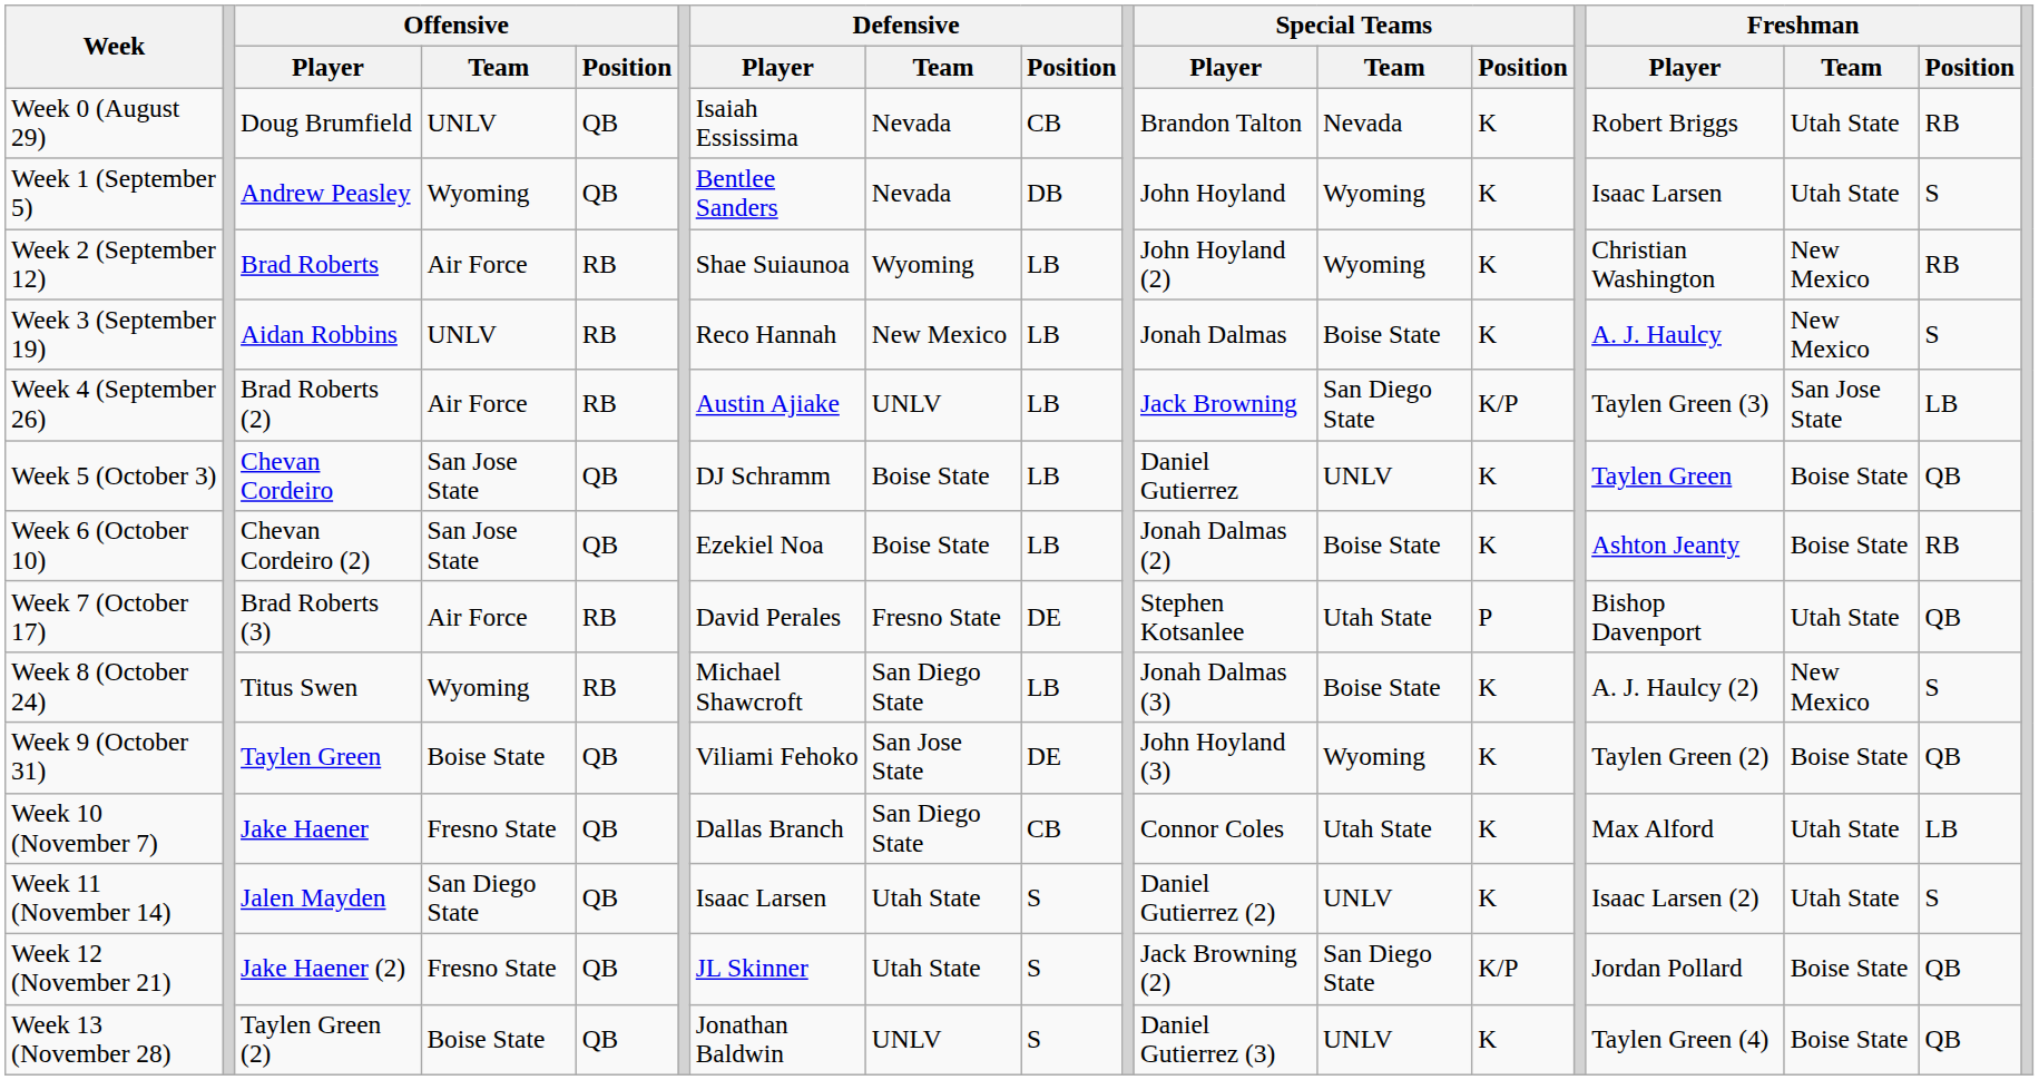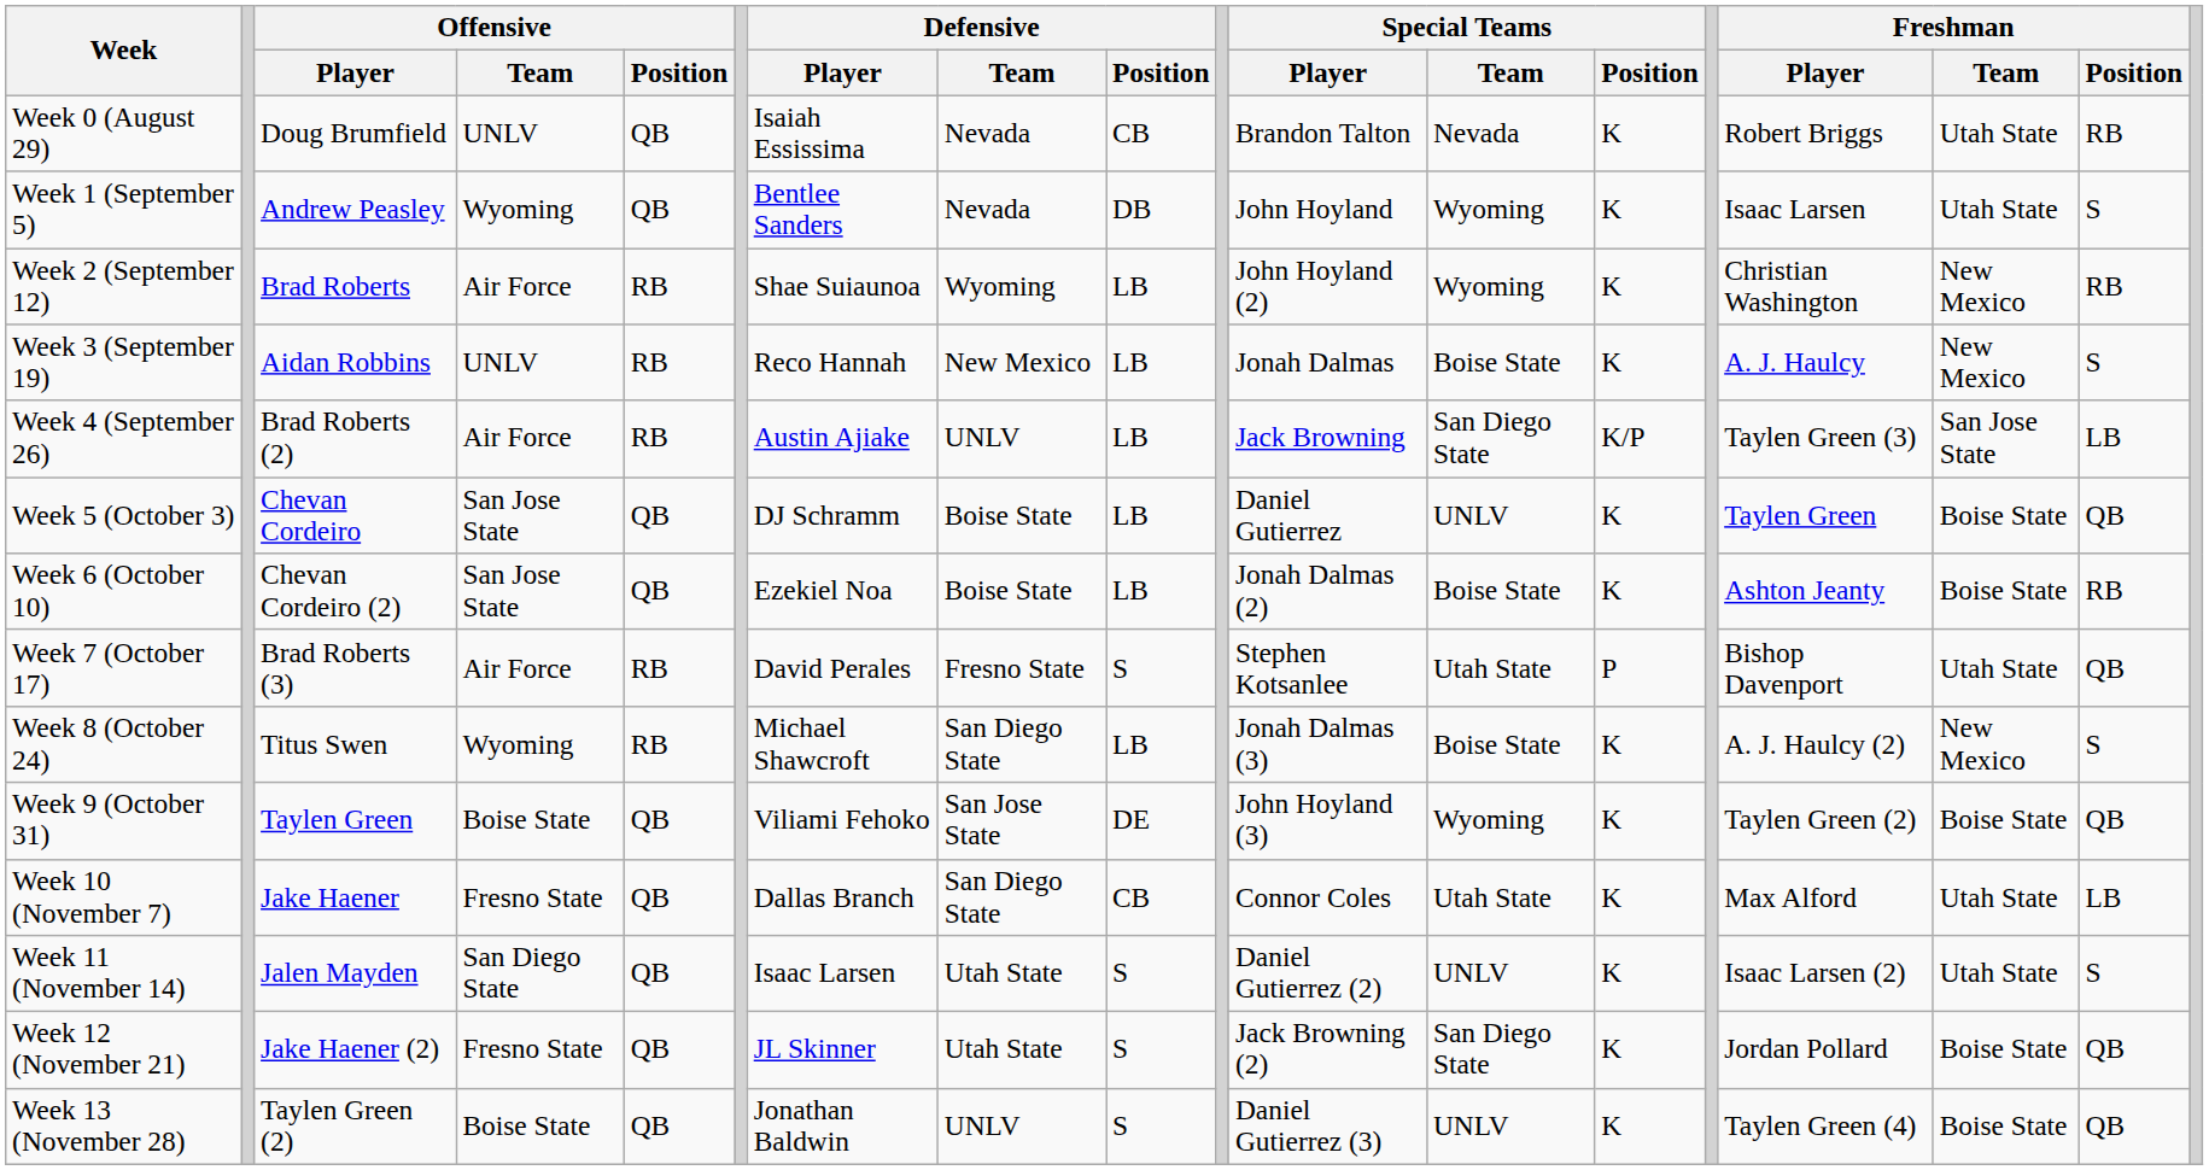 <table class="wikitable" border="1">
 <tr>
 <th rowspan="2">Week</th>
 <th rowspan="16" style="background-color:lightgrey;"></th>
 <th colspan="3">Offensive</th>
 <th rowspan="16" style="background-color:lightgrey;"></th>
 <th colspan="3">Defensive</th>
 <th rowspan="16" style="background-color:lightgrey;"></th>
 <th colspan="3">Special Teams</th>
 <th rowspan="16" style="background-color:lightgrey;"></th>
 <th colspan="3">Freshman</th>
 <th rowspan="16" style="background-color:lightgrey;"></th>
 </tr>
 <tr>
 <th>Player</th>
 <th>Team</th>
 <th>Position</th>
 <th>Player</th>
 <th>Team</th>
 <th>Position</th>
 <th>Player</th>
 <th>Team</th>
 <th>Position</th>
 <th>Player</th>
 <th>Team</th>
 <th>Position</th>
 </tr>
 <tr>
 <td>Week 0 (August 29)</td>
 <td>Doug Brumfield</td>
 <td>UNLV</td>
 <td>QB</td>
 <td>Isaiah Essissima</td>
 <td>Nevada</td>
 <td>CB</td>
 <td>Brandon Talton</td>
 <td>Nevada</td>
 <td>K</td>
 <td>Robert Briggs</td>
 <td>Utah State</td>
 <td>RB</td>
 </tr>
 <tr>
 <td>Week 1 (September 5)</td>
 <td><a href='#'>Andrew Peasley</a></td>
 <td>Wyoming</td>
 <td>QB</td>
 <td><a href='#'>Bentlee Sanders</a></td>
 <td>Nevada</td>
 <td>DB</td>
 <td>John Hoyland</td>
 <td>Wyoming</td>
 <td>K</td>
 <td>Isaac Larsen</td>
 <td>Utah State</td>
 <td>S</td>
 </tr>
 <tr>
 <td>Week 2 (September 12)</td>
 <td><a href='#'>Brad Roberts</a></td>
 <td>Air Force</td>
 <td>RB</td>
 <td>Shae Suiaunoa</td>
 <td>Wyoming</td>
 <td>LB</td>
 <td>John Hoyland (2)</td>
 <td>Wyoming</td>
 <td>K</td>
 <td>Christian Washington</td>
 <td>New Mexico</td>
 <td>RB</td>
 </tr>
 <tr>
 <td>Week 3 (September 19)</td>
 <td><a href='#'>Aidan Robbins</a></td>
 <td>UNLV</td>
 <td>RB</td>
 <td>Reco Hannah</td>
 <td>New Mexico</td>
 <td>LB</td>
 <td>Jonah Dalmas</td>
 <td>Boise State</td>
 <td>K</td>
 <td><a href='#'>A. J. Haulcy</a></td>
 <td>New Mexico</td>
 <td>S</td>
 </tr>
 <tr>
 <td>Week 4 (September 26)</td>
 <td>Brad Roberts (2)</td>
 <td>Air Force</td>
 <td>RB</td>
 <td><a href='#'>Austin Ajiake</a></td>
 <td>UNLV</td>
 <td>LB</td>
 <td><a href='#'>Jack Browning</a></td>
 <td>San Diego State</td>
 <td>K/P</td>
 <td>Taylen Green (3)</td>
 <td>San Jose State</td>
 <td>LB</td>
 </tr>
 <tr>
 <td>Week 5 (October 3)</td>
 <td><a href='#'>Chevan Cordeiro</a></td>
 <td>San Jose State</td>
 <td>QB</td>
 <td>DJ Schramm</td>
 <td>Boise State</td>
 <td>LB</td>
 <td>Daniel Gutierrez</td>
 <td>UNLV</td>
 <td>K</td>
 <td><a href='#'>Taylen Green</a></td>
 <td>Boise State</td>
 <td>QB</td>
 </tr>
 <tr>
 <td>Week 6 (October 10)</td>
 <td>Chevan Cordeiro (2)</td>
 <td>San Jose State</td>
 <td>QB</td>
 <td>Ezekiel Noa</td>
 <td>Boise State</td>
 <td>LB</td>
 <td>Jonah Dalmas (2)</td>
 <td>Boise State</td>
 <td>K</td>
 <td><a href='#'>Ashton Jeanty</a></td>
 <td>Boise State</td>
 <td>RB</td>
 </tr>
 <tr>
 <td>Week 7 (October 17)</td>
 <td>Brad Roberts (3)</td>
 <td>Air Force</td>
 <td>RB</td>
 <td>David Perales</td>
 <td>Fresno State</td>
-<td>DE</td>
+<td>S</td>
 <td>Stephen Kotsanlee</td>
 <td>Utah State</td>
 <td>P</td>
 <td>Bishop Davenport</td>
 <td>Utah State</td>
 <td>QB</td>
 </tr>
 <tr>
 <td>Week 8 (October 24)</td>
 <td>Titus Swen</td>
 <td>Wyoming</td>
 <td>RB</td>
 <td>Michael Shawcroft</td>
 <td>San Diego State</td>
 <td>LB</td>
 <td>Jonah Dalmas (3)</td>
 <td>Boise State</td>
 <td>K</td>
 <td>A. J. Haulcy (2)</td>
 <td>New Mexico</td>
 <td>S</td>
 </tr>
 <tr>
 <td>Week 9 (October 31)</td>
 <td><a href='#'>Taylen Green</a></td>
 <td>Boise State</td>
 <td>QB</td>
 <td>Viliami Fehoko</td>
 <td>San Jose State</td>
 <td>DE</td>
 <td>John Hoyland (3)</td>
 <td>Wyoming</td>
 <td>K</td>
 <td>Taylen Green (2)</td>
 <td>Boise State</td>
 <td>QB</td>
 </tr>
 <tr>
 <td>Week 10 (November 7)</td>
 <td><a href='#'>Jake Haener</a></td>
 <td>Fresno State</td>
 <td>QB</td>
 <td>Dallas Branch</td>
 <td>San Diego State</td>
 <td>CB</td>
 <td>Connor Coles</td>
 <td>Utah State</td>
 <td>K</td>
 <td>Max Alford</td>
 <td>Utah State</td>
 <td>LB</td>
 </tr>
 <tr>
 <td>Week 11 (November 14)</td>
 <td><a href='#'>Jalen Mayden</a></td>
 <td>San Diego State</td>
 <td>QB</td>
 <td>Isaac Larsen</td>
 <td>Utah State</td>
 <td>S</td>
 <td>Daniel Gutierrez (2)</td>
 <td>UNLV</td>
 <td>K</td>
 <td>Isaac Larsen (2)</td>
 <td>Utah State</td>
 <td>S</td>
 </tr>
 <tr>
 <td>Week 12 (November 21)</td>
 <td><a href='#'>Jake Haener</a> (2)</td>
 <td>Fresno State</td>
 <td>QB</td>
 <td><a href='#'>JL Skinner</a></td>
 <td>Utah State</td>
 <td>S</td>
 <td>Jack Browning (2)</td>
 <td>San Diego State</td>
-<td>K/P</td>
+<td>K</td>
 <td>Jordan Pollard</td>
 <td>Boise State</td>
 <td>QB</td>
 </tr>
 <tr>
 <td>Week 13 (November 28)</td>
 <td>Taylen Green (2)</td>
 <td>Boise State</td>
 <td>QB</td>
 <td>Jonathan Baldwin</td>
 <td>UNLV</td>
 <td>S</td>
 <td>Daniel Gutierrez (3)</td>
 <td>UNLV</td>
 <td>K</td>
 <td>Taylen Green (4)</td>
 <td>Boise State</td>
 <td>QB</td>
 </tr>
 <tr>
 </tr>
 </table>
